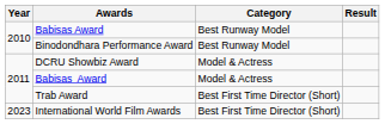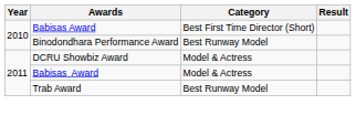 <table class="wikitable sortable" style="font-size:90%">
 <tr style="text-align:center;">
 <th>Year</th>
 <th>Awards</th>
 <th>Category</th>
 <th>Result</th>
 </tr>
 <tr>
 <td rowspan="2">2010</td>
 <td><a href='#'>Babisas Award</a></td>
-<td>Best Runway Model</td>
+<td>Best First Time Director (Short)</td>
 <td></td>
 </tr>
 <tr>
 <td>Binodondhara Performance Award</td>
 <td>Best Runway Model</td>
 <td></td>
 </tr>
 <tr>
 <td rowspan="3">2011</td>
 <td>DCRU Showbiz Award</td>
 <td>Model & Actress</td>
 <td></td>
 </tr>
 <tr>
 <td><a href='#'>Babisas  Award</a></td>
 <td>Model & Actress</td>
 <td></td>
 </tr>
 <tr>
 <td>Trab Award</td>
-<td>Best First Time Director (Short)</td>
-<td></td>
-</tr>
-<tr>
-<td>2023</td>
-<td>International World Film Awards</td>
-<td>Best First Time Director (Short)</td>
+<td>Best Runway Model</td>
 <td></td>
 </tr>
 </table>
